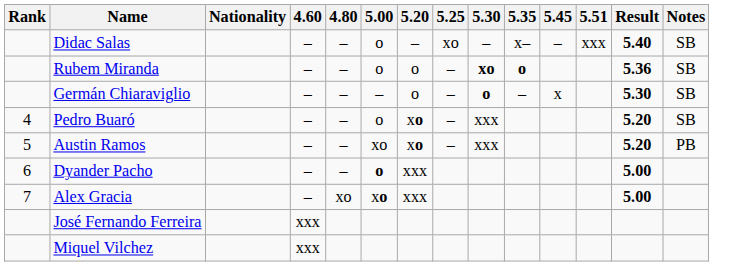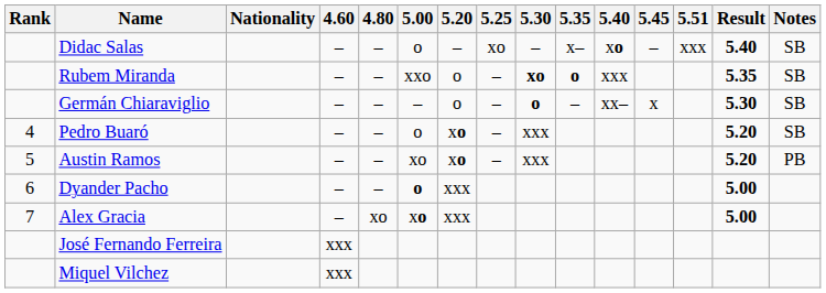 <table class="wikitable sortable" style="text-align:center">
 <tr>
 <th>Rank</th>
 <th>Name</th>
 <th>Nationality</th>
 <th>4.60</th>
 <th>4.80</th>
 <th>5.00</th>
 <th>5.20</th>
 <th>5.25</th>
 <th>5.30</th>
 <th>5.35</th>
+<th>5.40</th>
 <th>5.45</th>
 <th>5.51</th>
 <th>Result</th>
 <th>Notes</th>
 </tr>
 <tr>
 <td></td>
 <td align=left><a href='#'>Didac Salas</a></td>
 <td align=left></td>
 <td>–</td>
 <td>–</td>
 <td>o</td>
 <td>–</td>
 <td>xo</td>
 <td>–</td>
 <td>x–</td>
+<td>x<strong>o</strong></td>
 <td>–</td>
 <td>xxx</td>
 <td><strong>5.40</strong></td>
 <td>SB</td>
 </tr>
 <tr>
 <td></td>
 <td align=left><a href='#'>Rubem Miranda</a></td>
 <td align=left></td>
 <td>–</td>
 <td>–</td>
-<td>o</td>
+<td>xxo</td>
 <td>o</td>
 <td>–</td>
 <td><strong>xo</strong></td>
 <td><strong>o</strong></td>
+<td>xxx</td>
 <td></td>
 <td></td>
-<td><strong>5.36</strong></td>
+<td><strong>5.35</strong></td>
 <td>SB</td>
 </tr>
 <tr>
 <td></td>
 <td align=left><a href='#'>Germán Chiaraviglio</a></td>
 <td align=left></td>
 <td>–</td>
 <td>–</td>
 <td>–</td>
 <td>o</td>
 <td>–</td>
 <td><strong>o</strong></td>
 <td>–</td>
+<td>xx–</td>
 <td>x</td>
 <td></td>
 <td><strong>5.30</strong></td>
 <td>SB</td>
 </tr>
 <tr>
 <td>4</td>
 <td align=left><a href='#'>Pedro Buaró</a></td>
 <td align=left></td>
 <td>–</td>
 <td>–</td>
 <td>o</td>
 <td>x<strong>o</strong></td>
 <td>–</td>
 <td>xxx</td>
+<td></td>
 <td></td>
 <td></td>
 <td></td>
 <td><strong>5.20</strong></td>
 <td>SB</td>
 </tr>
 <tr>
 <td>5</td>
 <td align=left><a href='#'>Austin Ramos</a></td>
 <td align=left></td>
 <td>–</td>
 <td>–</td>
 <td>xo</td>
 <td>x<strong>o</strong></td>
 <td>–</td>
 <td>xxx</td>
 <td></td>
 <td></td>
 <td></td>
+<td></td>
 <td><strong>5.20</strong></td>
 <td>PB</td>
 </tr>
 <tr>
 <td>6</td>
 <td align=left><a href='#'>Dyander Pacho</a></td>
 <td align=left></td>
 <td>–</td>
 <td>–</td>
 <td><strong>o</strong></td>
 <td>xxx</td>
+<td></td>
 <td></td>
 <td></td>
 <td></td>
 <td></td>
 <td></td>
 <td><strong>5.00</strong></td>
 <td></td>
 </tr>
 <tr>
 <td>7</td>
 <td align=left><a href='#'>Alex Gracia</a></td>
 <td align=left></td>
 <td>–</td>
 <td>xo</td>
 <td>x<strong>o</strong></td>
 <td>xxx</td>
 <td></td>
 <td></td>
 <td></td>
 <td></td>
 <td></td>
+<td></td>
 <td><strong>5.00</strong></td>
 <td></td>
 </tr>
 <tr>
 <td></td>
 <td align=left><a href='#'>José Fernando Ferreira</a></td>
 <td align=left></td>
 <td>xxx</td>
+<td></td>
 <td></td>
 <td></td>
 <td></td>
 <td></td>
 <td></td>
 <td></td>
 <td></td>
 <td></td>
 <td><strong></strong></td>
 <td></td>
 </tr>
 <tr>
 <td></td>
 <td align=left><a href='#'>Miquel Vilchez</a></td>
 <td align=left></td>
 <td>xxx</td>
 <td></td>
 <td></td>
 <td></td>
 <td></td>
 <td></td>
 <td></td>
 <td></td>
 <td></td>
+<td></td>
 <td><strong></strong></td>
 <td></td>
 </tr>
 </table>
